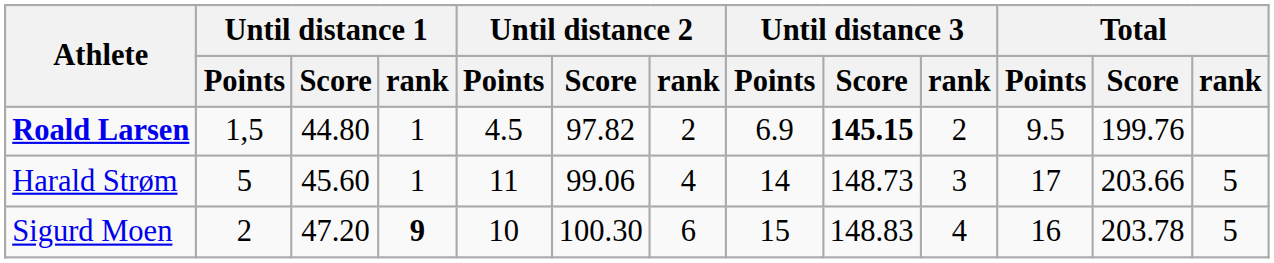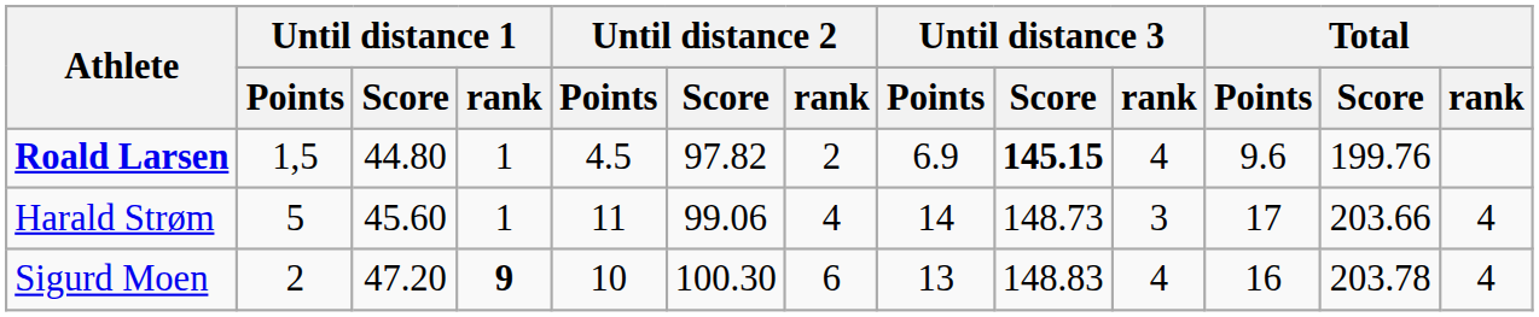 <table class="wikitable" border="1" style="font-size:90%">
 <tr>
 <th rowspan=2>Athlete</th>
 <th colspan=3>Until distance 1</th>
 <th colspan=3>Until distance 2</th>
 <th colspan=3>Until distance 3</th>
 <th colspan=3>Total</th>
 </tr>
 <tr>
 <th>Points</th>
 <th>Score</th>
 <th>rank</th>
 <th>Points</th>
 <th>Score</th>
 <th>rank</th>
 <th>Points</th>
 <th>Score</th>
 <th>rank</th>
 <th>Points</th>
 <th>Score</th>
 <th>rank</th>
 </tr>
 <tr>
 <td><strong><a href='#'>Roald Larsen</a></strong></td>
 <td align=center>1,5</td>
 <td align=center>44.80</td>
 <td align=center>1</td>
 <td align=center>4.5</td>
 <td align=center>97.82</td>
 <td align=center>2</td>
 <td align=center>6.9</td>
 <td align=center><strong>145.15</strong></td>
-<td align=center>2</td>
-<td align=center>9.5</td>
+<td align=center>4</td>
+<td align=center>9.6</td>
 <td align=center>199.76</td>
 <td align=center></td>
 </tr>
 <tr>
 <td><a href='#'>Harald Strøm</a></td>
 <td align=center>5</td>
 <td align=center>45.60</td>
 <td align=center>1</td>
 <td align=center>11</td>
 <td align=center>99.06</td>
 <td align=center>4</td>
 <td align=center>14</td>
 <td align=center>148.73</td>
 <td align=center>3</td>
 <td align=center>17</td>
 <td align=center>203.66</td>
-<td align=center>5</td>
+<td align=center>4</td>
 </tr>
 <tr>
 <td><a href='#'>Sigurd Moen</a></td>
 <td align=center>2</td>
 <td align=center>47.20</td>
 <td align=center><strong>9</strong></td>
 <td align=center>10</td>
 <td align=center>100.30</td>
 <td align=center>6</td>
-<td align=center>15</td>
+<td align=center>13</td>
 <td align=center>148.83</td>
 <td align=center>4</td>
 <td align=center>16</td>
 <td align=center>203.78</td>
-<td align=center>5</td>
+<td align=center>4</td>
 </tr>
 </table>
